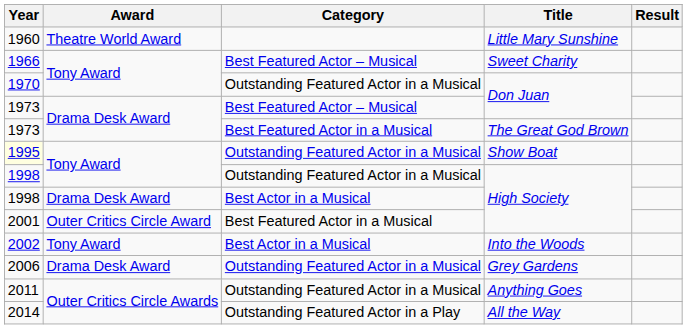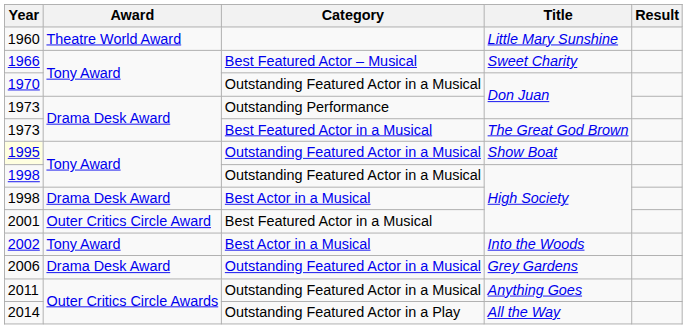 <table class="wikitable">
 <tr>
 <th>Year</th>
 <th>Award</th>
 <th>Category</th>
 <th>Title</th>
 <th>Result</th>
 </tr>
 <tr>
 <td>1960</td>
 <td><a href='#'>Theatre World Award</a></td>
 <td></td>
 <td><em><a href='#'>Little Mary Sunshine</a></em></td>
 <td></td>
 </tr>
 <tr>
 <td><a href='#'>1966</a></td>
 <td rowspan=2><a href='#'>Tony Award</a></td>
 <td><a href='#'>Best Featured Actor – Musical</a></td>
 <td><em><a href='#'>Sweet Charity</a></em></td>
 <td></td>
 </tr>
 <tr>
 <td><a href='#'>1970</a></td>
 <td>Outstanding Featured Actor in a Musical</td>
 <td rowspan=2><em><a href='#'>Don Juan</a></em></td>
 <td></td>
 </tr>
 <tr>
 <td>1973</td>
 <td rowspan=2><a href='#'>Drama Desk Award</a></td>
-<td><a href='#'>Best Featured Actor – Musical</a></td>
+<td>Outstanding Performance</td>
 <td></td>
 </tr>
 <tr>
 <td>1973</td>
 <td><a href='#'>Best Featured Actor in a Musical</a></td>
 <td><em><a href='#'>The Great God Brown</a></em></td>
 <td></td>
 </tr>
 <tr>
 <td style="background: lightyellow;"><a href='#'>1995</a></td>
 <td rowspan=2><a href='#'>Tony Award</a></td>
 <td><a href='#'>Outstanding Featured Actor in a Musical</a></td>
 <td><em><a href='#'>Show Boat</a></em></td>
 <td></td>
 </tr>
 <tr>
 <td><a href='#'>1998</a></td>
 <td>Outstanding Featured Actor in a Musical</td>
 <td rowspan=3><em><a href='#'>High Society</a></em></td>
 <td></td>
 </tr>
 <tr>
 <td>1998</td>
 <td><a href='#'>Drama Desk Award</a></td>
 <td><a href='#'>Best Actor in a Musical</a></td>
 <td></td>
 </tr>
 <tr>
 <td>2001</td>
 <td><a href='#'>Outer Critics Circle Award</a></td>
 <td>Best Featured Actor in a Musical</td>
 <td></td>
 </tr>
 <tr>
 <td><a href='#'>2002</a></td>
 <td><a href='#'>Tony Award</a></td>
 <td><a href='#'>Best Actor in a Musical</a></td>
 <td><em><a href='#'>Into the Woods</a></em></td>
 <td></td>
 </tr>
 <tr>
 <td>2006</td>
 <td><a href='#'>Drama Desk Award</a></td>
 <td><a href='#'>Outstanding Featured Actor in a Musical</a></td>
 <td><em><a href='#'>Grey Gardens</a></em></td>
 <td></td>
 </tr>
 <tr>
 <td>2011</td>
 <td rowspan=2><a href='#'>Outer Critics Circle Awards</a></td>
 <td>Outstanding Featured Actor in a Musical</td>
 <td><em><a href='#'>Anything Goes</a></em></td>
 <td></td>
 </tr>
 <tr>
 <td>2014</td>
 <td>Outstanding Featured Actor in a Play</td>
 <td><em><a href='#'>All the Way</a></em></td>
 <td></td>
 </tr>
 </table>
